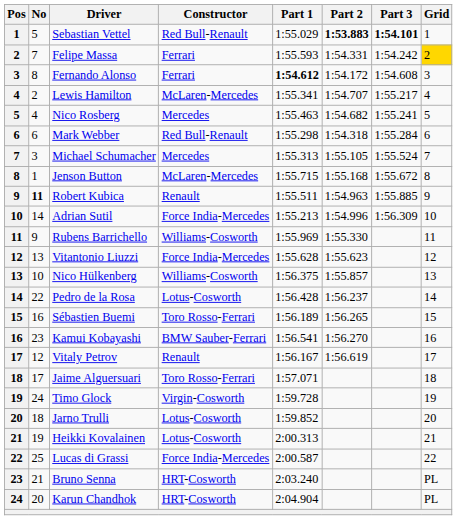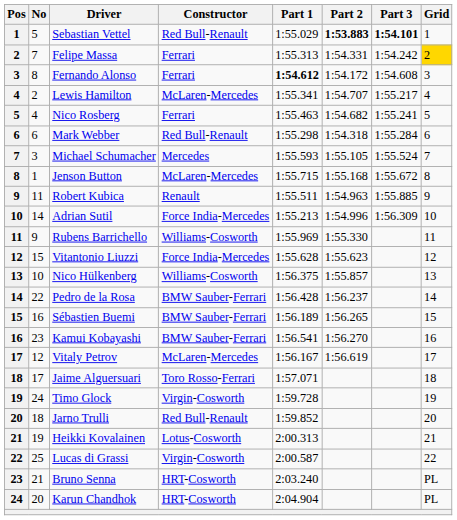 <table class="wikitable sortable" style="font-size: 85%;">
 <tr>
 <th>Pos</th>
 <th>No</th>
 <th>Driver</th>
 <th>Constructor</th>
 <th>Part 1</th>
 <th>Part 2</th>
 <th>Part 3</th>
 <th>Grid</th>
 </tr>
 <tr>
 <th>1</th>
 <td>5</td>
 <td> <a href='#'>Sebastian Vettel</a></td>
 <td><a href='#'>Red Bull</a>-<a href='#'>Renault</a></td>
 <td>1:55.029</td>
 <td><strong>1:53.883</strong></td>
 <td><strong>1:54.101</strong></td>
 <td>1</td>
 </tr>
 <tr>
 <th>2</th>
 <td>7</td>
 <td> <a href='#'>Felipe Massa</a></td>
 <td><a href='#'>Ferrari</a></td>
-<td>1:55.593</td>
+<td>1:55.313</td>
 <td>1:54.331</td>
 <td>1:54.242</td>
 <td style="background: gold;">2</td>
 </tr>
 <tr>
 <th>3</th>
 <td>8</td>
 <td> <a href='#'>Fernando Alonso</a></td>
 <td><a href='#'>Ferrari</a></td>
 <td><strong>1:54.612</strong></td>
 <td>1:54.172</td>
 <td>1:54.608</td>
 <td>3</td>
 </tr>
 <tr>
 <th>4</th>
 <td>2</td>
 <td> <a href='#'>Lewis Hamilton</a></td>
 <td><a href='#'>McLaren</a>-<a href='#'>Mercedes</a></td>
 <td>1:55.341</td>
 <td>1:54.707</td>
 <td>1:55.217</td>
 <td>4</td>
 </tr>
 <tr>
 <th>5</th>
 <td>4</td>
 <td> <a href='#'>Nico Rosberg</a></td>
-<td><a href='#'>Mercedes</a></td>
+<td><a href='#'>Ferrari</a></td>
 <td>1:55.463</td>
 <td>1:54.682</td>
 <td>1:55.241</td>
 <td>5</td>
 </tr>
 <tr>
 <th>6</th>
 <td>6</td>
 <td> <a href='#'>Mark Webber</a></td>
 <td><a href='#'>Red Bull</a>-<a href='#'>Renault</a></td>
 <td>1:55.298</td>
 <td>1:54.318</td>
 <td>1:55.284</td>
 <td>6</td>
 </tr>
 <tr>
 <th>7</th>
 <td>3</td>
 <td align="center" nowrap> <a href='#'>Michael Schumacher</a></td>
 <td><a href='#'>Mercedes</a></td>
-<td>1:55.313</td>
+<td>1:55.593</td>
 <td>1:55.105</td>
 <td>1:55.524</td>
 <td>7</td>
 </tr>
 <tr>
 <th>8</th>
 <td>1</td>
 <td> <a href='#'>Jenson Button</a></td>
 <td><a href='#'>McLaren</a>-<a href='#'>Mercedes</a></td>
 <td>1:55.715</td>
 <td>1:55.168</td>
 <td>1:55.672</td>
 <td>8</td>
 </tr>
 <tr>
 <th>9</th>
-<td><strong>11</strong></td>
+<td>11</td>
 <td> <a href='#'>Robert Kubica</a></td>
 <td><a href='#'>Renault</a></td>
 <td>1:55.511</td>
 <td>1:54.963</td>
 <td>1:55.885</td>
 <td>9</td>
 </tr>
 <tr>
 <th>10</th>
 <td>14</td>
 <td> <a href='#'>Adrian Sutil</a></td>
 <td align="center" nowrap><a href='#'>Force India</a>-<a href='#'>Mercedes</a></td>
 <td>1:55.213</td>
 <td>1:54.996</td>
 <td>1:56.309</td>
 <td>10</td>
 </tr>
 <tr>
 <th>11</th>
 <td>9</td>
 <td> <a href='#'>Rubens Barrichello</a></td>
 <td><a href='#'>Williams</a>-<a href='#'>Cosworth</a></td>
 <td>1:55.969</td>
 <td>1:55.330</td>
 <td></td>
 <td>11</td>
 </tr>
 <tr>
 <th>12</th>
-<td>13</td>
+<td>15</td>
 <td> <a href='#'>Vitantonio Liuzzi</a></td>
 <td><a href='#'>Force India</a>-<a href='#'>Mercedes</a></td>
 <td>1:55.628</td>
 <td>1:55.623</td>
 <td></td>
 <td>12</td>
 </tr>
 <tr>
 <th>13</th>
 <td>10</td>
 <td> <a href='#'>Nico Hülkenberg</a></td>
 <td><a href='#'>Williams</a>-<a href='#'>Cosworth</a></td>
 <td>1:56.375</td>
 <td>1:55.857</td>
 <td></td>
 <td>13</td>
 </tr>
 <tr>
 <th>14</th>
 <td>22</td>
 <td> <a href='#'>Pedro de la Rosa</a></td>
-<td><a href='#'>Lotus</a>-<a href='#'>Cosworth</a></td>
+<td><a href='#'>BMW Sauber</a>-<a href='#'>Ferrari</a></td>
 <td>1:56.428</td>
 <td>1:56.237</td>
 <td></td>
 <td>14</td>
 </tr>
 <tr>
 <th>15</th>
 <td>16</td>
 <td> <a href='#'>Sébastien Buemi</a></td>
-<td><a href='#'>Toro Rosso</a>-<a href='#'>Ferrari</a></td>
+<td><a href='#'>BMW Sauber</a>-<a href='#'>Ferrari</a></td>
 <td>1:56.189</td>
 <td>1:56.265</td>
 <td></td>
 <td>15</td>
 </tr>
 <tr>
 <th>16</th>
 <td>23</td>
 <td> <a href='#'>Kamui Kobayashi</a></td>
 <td><a href='#'>BMW Sauber</a>-<a href='#'>Ferrari</a></td>
 <td>1:56.541</td>
 <td>1:56.270</td>
 <td></td>
 <td>16</td>
 </tr>
 <tr>
 <th>17</th>
 <td>12</td>
 <td> <a href='#'>Vitaly Petrov</a></td>
-<td><a href='#'>Renault</a></td>
+<td><a href='#'>McLaren</a>-<a href='#'>Mercedes</a></td>
 <td>1:56.167</td>
 <td>1:56.619</td>
 <td></td>
 <td>17</td>
 </tr>
 <tr>
 <th>18</th>
 <td>17</td>
 <td> <a href='#'>Jaime Alguersuari</a></td>
 <td><a href='#'>Toro Rosso</a>-<a href='#'>Ferrari</a></td>
 <td>1:57.071</td>
 <td></td>
 <td></td>
 <td>18</td>
 </tr>
 <tr>
 <th>19</th>
 <td>24</td>
 <td> <a href='#'>Timo Glock</a></td>
 <td><a href='#'>Virgin</a>-<a href='#'>Cosworth</a></td>
 <td>1:59.728</td>
 <td></td>
 <td></td>
 <td>19</td>
 </tr>
 <tr>
 <th>20</th>
 <td>18</td>
 <td> <a href='#'>Jarno Trulli</a></td>
-<td><a href='#'>Lotus</a>-<a href='#'>Cosworth</a></td>
+<td><a href='#'>Red Bull</a>-<a href='#'>Renault</a></td>
 <td>1:59.852</td>
 <td></td>
 <td></td>
 <td>20</td>
 </tr>
 <tr>
 <th>21</th>
 <td>19</td>
 <td> <a href='#'>Heikki Kovalainen</a></td>
 <td><a href='#'>Lotus</a>-<a href='#'>Cosworth</a></td>
 <td>2:00.313</td>
 <td></td>
 <td></td>
 <td>21</td>
 </tr>
 <tr>
 <th>22</th>
 <td>25</td>
 <td> <a href='#'>Lucas di Grassi</a></td>
-<td align="center" nowrap><a href='#'>Force India</a>-<a href='#'>Mercedes</a></td>
+<td><a href='#'>Virgin</a>-<a href='#'>Cosworth</a></td>
 <td>2:00.587</td>
 <td></td>
 <td></td>
 <td>22</td>
 </tr>
 <tr>
 <th>23</th>
 <td>21</td>
 <td> <a href='#'>Bruno Senna</a></td>
 <td><a href='#'>HRT</a>-<a href='#'>Cosworth</a></td>
 <td>2:03.240</td>
 <td></td>
 <td></td>
 <td>PL</td>
 </tr>
 <tr>
 <th>24</th>
 <td>20</td>
 <td> <a href='#'>Karun Chandhok</a></td>
 <td><a href='#'>HRT</a>-<a href='#'>Cosworth</a></td>
 <td>2:04.904</td>
 <td></td>
 <td></td>
 <td>PL</td>
 </tr>
 <tr>
 <th colspan="8"></th>
 </tr>
 </table>
